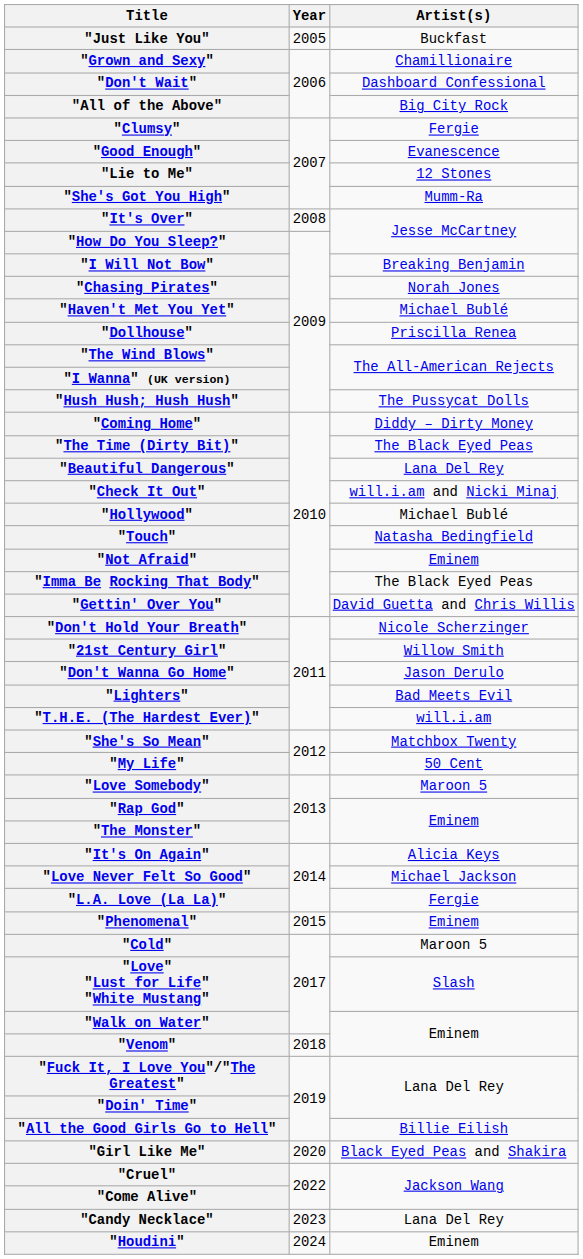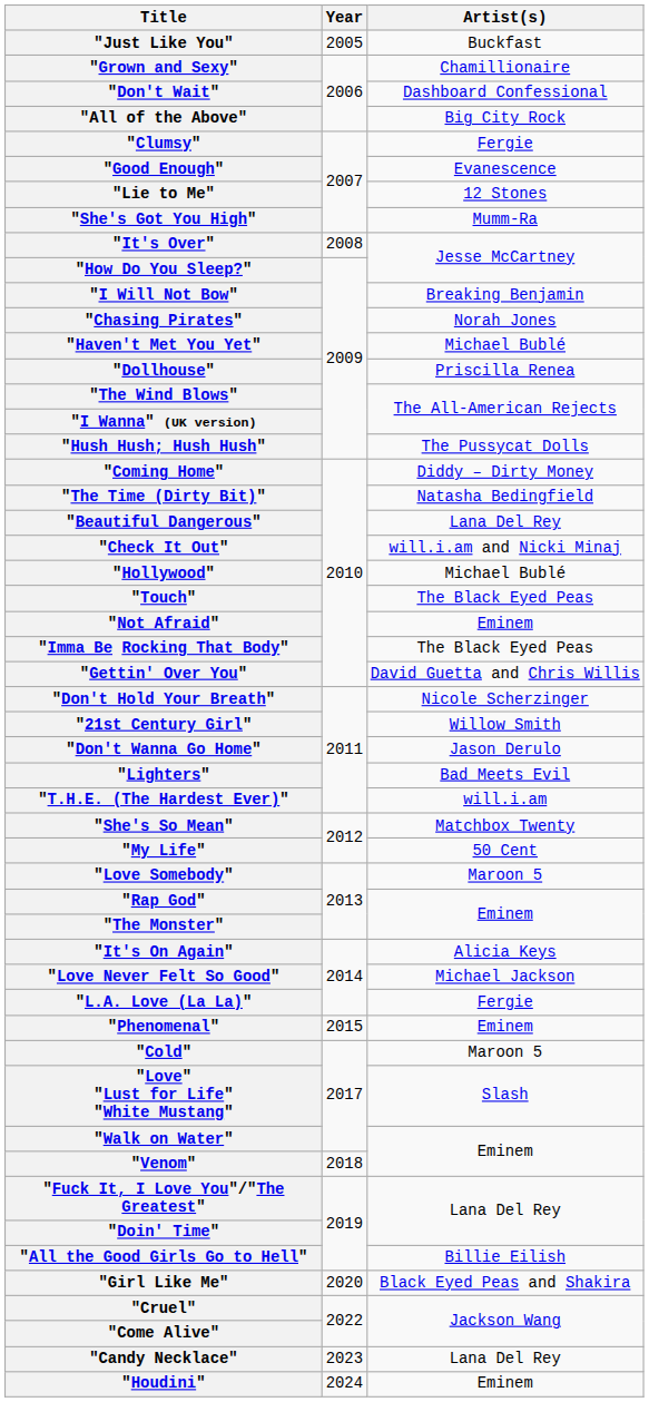 <table class="wikitable plainrowheaders" style="text-align:center;" border="1">
 <tr>
 <th scope="col" style="width:20em;">Title</th>
 <th scope="col">Year</th>
 <th scope="col">Artist(s)</th>
 </tr>
 <tr>
 <th scope="row">"Just Like You"</th>
 <td>2005</td>
 <td>Buckfast</td>
 </tr>
 <tr>
 <th scope="row">"<a href='#'>Grown and Sexy</a>"</th>
 <td rowspan="3">2006</td>
 <td><a href='#'>Chamillionaire</a></td>
 </tr>
 <tr>
 <th scope="row">"<a href='#'>Don't Wait</a>"</th>
 <td><a href='#'>Dashboard Confessional</a></td>
 </tr>
 <tr>
 <th scope="row">"All of the Above"</th>
 <td><a href='#'>Big City Rock</a></td>
 </tr>
 <tr>
 <th scope="row">"<a href='#'>Clumsy</a>"</th>
 <td rowspan="4">2007</td>
 <td><a href='#'>Fergie</a></td>
 </tr>
 <tr>
 <th scope="row">"<a href='#'>Good Enough</a>"</th>
 <td><a href='#'>Evanescence</a></td>
 </tr>
 <tr>
 <th scope="row">"Lie to Me"</th>
 <td><a href='#'>12 Stones</a></td>
 </tr>
 <tr>
 <th scope="row">"<a href='#'>She's Got You High</a>"</th>
 <td><a href='#'>Mumm-Ra</a></td>
 </tr>
 <tr>
 <th scope="row">"<a href='#'>It's Over</a>"</th>
 <td>2008</td>
 <td rowspan="2"><a href='#'>Jesse McCartney</a></td>
 </tr>
 <tr>
 <th scope="row">"<a href='#'>How Do You Sleep?</a>"</th>
 <td rowspan="8">2009</td>
 </tr>
 <tr>
 <th scope="row">"<a href='#'>I Will Not Bow</a>"</th>
 <td><a href='#'>Breaking Benjamin</a></td>
 </tr>
 <tr>
 <th scope="row">"<a href='#'>Chasing Pirates</a>"</th>
 <td><a href='#'>Norah Jones</a></td>
 </tr>
 <tr>
 <th scope="row">"<a href='#'>Haven't Met You Yet</a>"</th>
 <td><a href='#'>Michael Bublé</a></td>
 </tr>
 <tr>
 <th scope="row">"<a href='#'>Dollhouse</a>"</th>
 <td><a href='#'>Priscilla Renea</a></td>
 </tr>
 <tr>
 <th scope="row">"<a href='#'>The Wind Blows</a>"</th>
 <td rowspan="2"><a href='#'>The All-American Rejects</a></td>
 </tr>
 <tr>
 <th scope="row">"<a href='#'>I Wanna</a>" <small>(UK version)</small></th>
 </tr>
 <tr>
 <th scope="row">"<a href='#'>Hush Hush; Hush Hush</a>"</th>
 <td><a href='#'>The Pussycat Dolls</a></td>
 </tr>
 <tr>
 <th scope="row">"<a href='#'>Coming Home</a>" </th>
 <td rowspan="9">2010</td>
 <td><a href='#'>Diddy – Dirty Money</a></td>
 </tr>
 <tr>
 <th scope="row">"<a href='#'>The Time (Dirty Bit)</a>"</th>
-<td><a href='#'>The Black Eyed Peas</a></td>
+<td><a href='#'>Natasha Bedingfield</a></td>
 </tr>
 <tr>
 <th scope="row">"<a href='#'>Beautiful Dangerous</a>" </th>
 <td><a href='#'>Lana Del Rey</a></td>
 </tr>
 <tr>
 <th scope="row">"<a href='#'>Check It Out</a>"</th>
 <td><a href='#'>will.i.am</a> and <a href='#'>Nicki Minaj</a></td>
 </tr>
 <tr>
 <th scope="row">"<a href='#'>Hollywood</a>"</th>
 <td>Michael Bublé</td>
 </tr>
 <tr>
 <th scope="row">"<a href='#'>Touch</a>"</th>
-<td><a href='#'>Natasha Bedingfield</a></td>
+<td><a href='#'>The Black Eyed Peas</a></td>
 </tr>
 <tr>
 <th scope="row">"<a href='#'>Not Afraid</a>"</th>
 <td><a href='#'>Eminem</a></td>
 </tr>
 <tr>
 <th scope="row">"<a href='#'>Imma Be</a> <a href='#'>Rocking That Body</a>"</th>
 <td>The Black Eyed Peas</td>
 </tr>
 <tr>
 <th scope="row">"<a href='#'>Gettin' Over You</a>" </th>
 <td><a href='#'>David Guetta</a> and <a href='#'>Chris Willis</a></td>
 </tr>
 <tr>
 <th scope="row">"<a href='#'>Don't Hold Your Breath</a>"</th>
 <td rowspan="5">2011</td>
 <td><a href='#'>Nicole Scherzinger</a></td>
 </tr>
 <tr>
 <th scope="row">"<a href='#'>21st Century Girl</a>"</th>
 <td><a href='#'>Willow Smith</a></td>
 </tr>
 <tr>
 <th scope="row">"<a href='#'>Don't Wanna Go Home</a>"</th>
 <td><a href='#'>Jason Derulo</a></td>
 </tr>
 <tr>
 <th scope="row">"<a href='#'>Lighters</a>" </th>
 <td><a href='#'>Bad Meets Evil</a></td>
 </tr>
 <tr>
 <th scope="row">"<a href='#'>T.H.E. (The Hardest Ever)</a>" </th>
 <td><a href='#'>will.i.am</a></td>
 </tr>
 <tr>
 <th scope="row">"<a href='#'>She's So Mean</a>"</th>
 <td rowspan="2">2012</td>
 <td><a href='#'>Matchbox Twenty</a></td>
 </tr>
 <tr>
 <th scope="row">"<a href='#'>My Life</a>" </th>
 <td><a href='#'>50 Cent</a></td>
 </tr>
 <tr>
 <th scope="row">"<a href='#'>Love Somebody</a>"</th>
 <td rowspan="3">2013</td>
 <td><a href='#'>Maroon 5</a></td>
 </tr>
 <tr>
 <th scope="row">"<a href='#'>Rap God</a>"</th>
 <td rowspan="2"><a href='#'>Eminem</a></td>
 </tr>
 <tr>
 <th scope="row">"<a href='#'>The Monster</a>" </th>
 </tr>
 <tr>
 <th scope="row">"<a href='#'>It's On Again</a>" </th>
 <td rowspan="3">2014</td>
 <td><a href='#'>Alicia Keys</a></td>
 </tr>
 <tr>
 <th scope="row">"<a href='#'>Love Never Felt So Good</a>" </th>
 <td><a href='#'>Michael Jackson</a></td>
 </tr>
 <tr>
 <th scope="row">"<a href='#'>L.A. Love (La La)</a>" </th>
 <td><a href='#'>Fergie</a></td>
 </tr>
 <tr>
 <th scope="row">"<a href='#'>Phenomenal</a>"</th>
 <td rowspan="1">2015</td>
 <td><a href='#'>Eminem</a></td>
 </tr>
 <tr>
 <th scope="row">"<a href='#'>Cold</a>" </th>
 <td rowspan="3">2017</td>
 <td>Maroon 5</td>
 </tr>
 <tr>
 <th scope="row">"<a href='#'>Love</a>"<br>"<a href='#'>Lust for Life</a>" <br>"<a href='#'>White Mustang</a>"</th>
 <td><a href='#'>Slash</a></td>
 </tr>
 <tr>
 <th scope="row">"<a href='#'>Walk on Water</a>" </th>
 <td rowspan="2">Eminem</td>
 </tr>
 <tr>
 <th scope="row">"<a href='#'>Venom</a>"</th>
 <td>2018</td>
 </tr>
 <tr>
 <th scope="row">"<a href='#'>Fuck It, I Love You</a>"/"<a href='#'>The Greatest</a>"<br></th>
 <td rowspan="3">2019</td>
 <td rowspan="2">Lana Del Rey</td>
 </tr>
 <tr>
 <th scope="row">"<a href='#'>Doin' Time</a>"</th>
 </tr>
 <tr>
 <th scope="row">"<a href='#'>All the Good Girls Go to Hell</a>"</th>
 <td><a href='#'>Billie Eilish</a></td>
 </tr>
 <tr>
 <th scope="row">"Girl Like Me"</th>
 <td>2020</td>
 <td><a href='#'>Black Eyed Peas</a> and <a href='#'>Shakira</a></td>
 </tr>
 <tr>
 <th scope="row">"Cruel"</th>
 <td rowspan="2">2022</td>
 <td rowspan="2"><a href='#'>Jackson Wang</a></td>
 </tr>
 <tr>
 <th scope="row">"Come Alive"</th>
 </tr>
 <tr>
 <th scope="row">"Candy Necklace"</th>
 <td>2023</td>
 <td>Lana Del Rey</td>
 </tr>
 <tr>
 <th scope="row">"<a href='#'>Houdini</a>"</th>
 <td>2024</td>
 <td>Eminem</td>
 </tr>
 </table>
